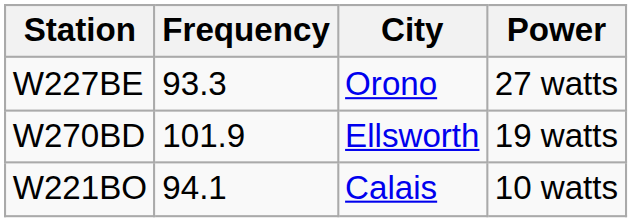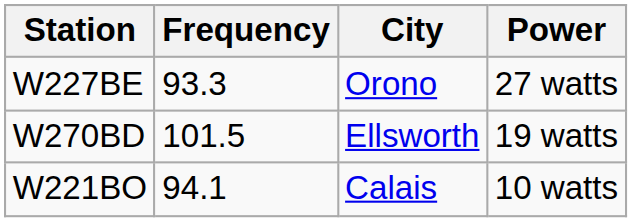 <table class="wikitable">
 <tr>
 <th>Station</th>
 <th>Frequency</th>
 <th>City</th>
 <th>Power</th>
 </tr>
 <tr style="vertical-align: top; text-align: left;">
 <td>W227BE</td>
 <td>93.3</td>
 <td><a href='#'>Orono</a></td>
 <td>27 watts</td>
 </tr>
 <tr>
 <td>W270BD</td>
-<td>101.9</td>
+<td>101.5</td>
 <td><a href='#'>Ellsworth</a></td>
 <td>19 watts</td>
 </tr>
 <tr>
 <td>W221BO</td>
 <td>94.1</td>
 <td><a href='#'>Calais</a></td>
 <td>10 watts</td>
 </tr>
 </table>
